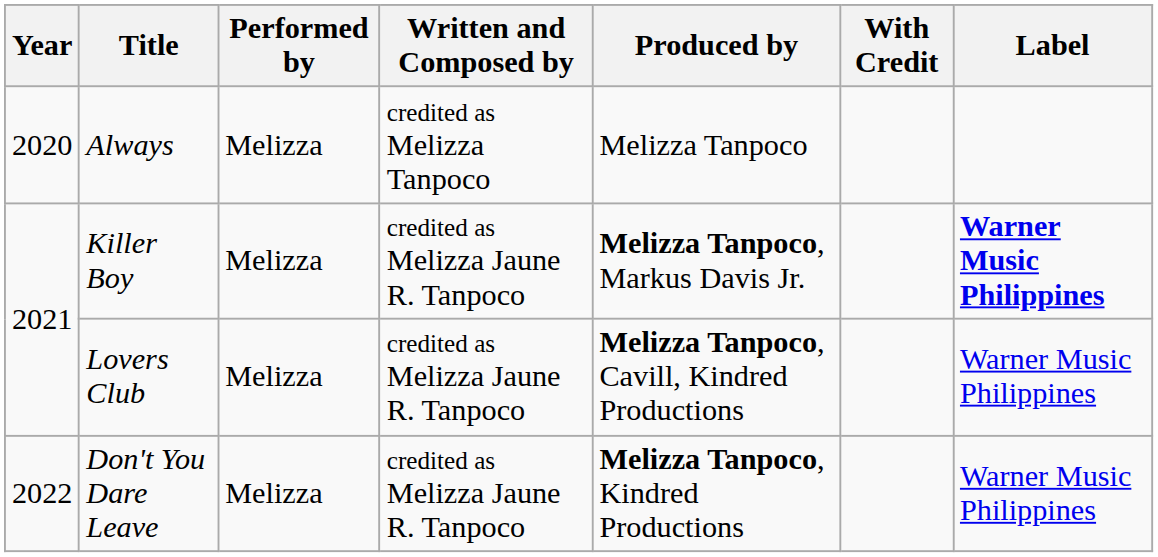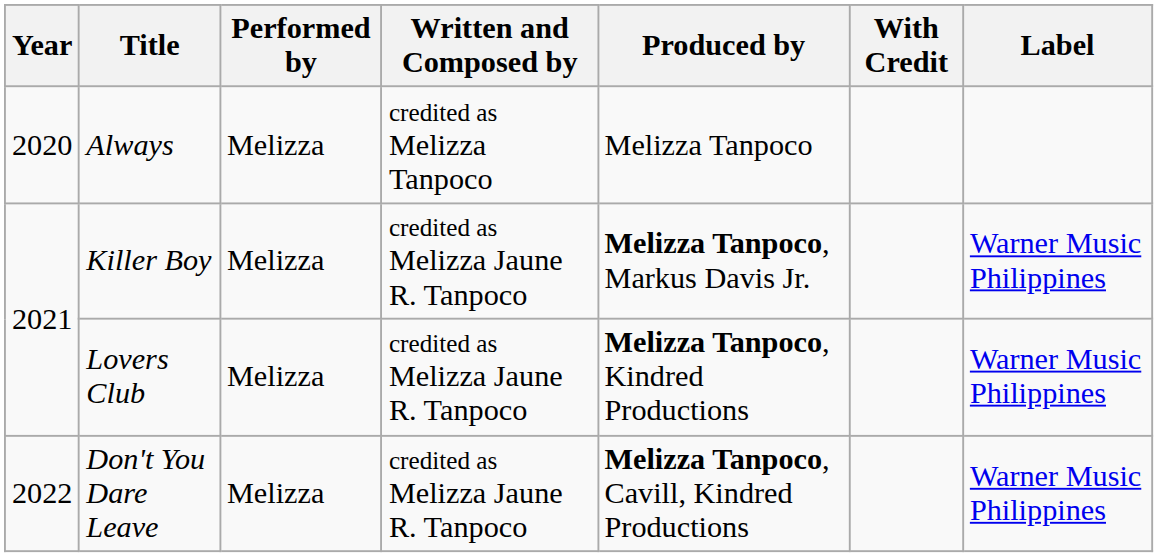 <table class="wikitable">
 <tr>
 <th>Year</th>
 <th>Title</th>
 <th>Performed by</th>
 <th>Written and Composed by</th>
 <th>Produced by</th>
 <th>With Credit</th>
 <th>Label</th>
 </tr>
 <tr>
 <td>2020</td>
 <td><em>Always</em></td>
 <td>Melizza</td>
 <td><small>credited as</small> Melizza Tanpoco</td>
 <td>Melizza Tanpoco</td>
 <td></td>
 <td></td>
 </tr>
 <tr>
 <td rowspan="2">2021</td>
 <td><em>Killer Boy</em></td>
 <td>Melizza</td>
 <td><small>credited as</small> Melizza Jaune R. Tanpoco</td>
 <td><strong>Melizza Tanpoco</strong>, Markus Davis Jr.</td>
 <td></td>
-<td><strong><a href='#'>Warner Music Philippines</a></strong></td>
+<td><a href='#'>Warner Music Philippines</a></td>
 </tr>
 <tr>
 <td><em>Lovers Club</em></td>
 <td>Melizza</td>
 <td><small>credited as</small> Melizza Jaune R. Tanpoco</td>
-<td><strong>Melizza Tanpoco</strong>, Cavill, Kindred Productions</td>
+<td><strong>Melizza Tanpoco</strong>, Kindred Productions</td>
 <td></td>
 <td><a href='#'>Warner Music Philippines</a></td>
 </tr>
 <tr>
 <td>2022</td>
 <td><em>Don't You Dare Leave</em></td>
 <td>Melizza</td>
 <td><small>credited as</small> Melizza Jaune R. Tanpoco</td>
-<td><strong>Melizza Tanpoco</strong>, Kindred Productions</td>
+<td><strong>Melizza Tanpoco</strong>, Cavill, Kindred Productions</td>
 <td></td>
 <td><a href='#'>Warner Music Philippines</a></td>
 </tr>
 </table>
